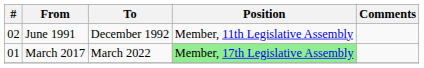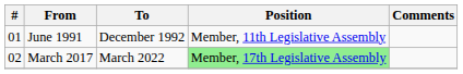 <table class="wikitable sortable">
 <tr>
 <th>#</th>
 <th>From</th>
 <th>To</th>
 <th>Position</th>
 <th>Comments</th>
 </tr>
 <tr>
-<td>02</td>
+<td>01</td>
 <td>June 1991</td>
 <td>December 1992</td>
 <td>Member, <a href='#'>11th Legislative Assembly</a></td>
 <td></td>
 </tr>
 <tr>
-<td>01</td>
+<td>02</td>
 <td>March 2017</td>
 <td>March 2022</td>
 <td style="background: lightgreen;">Member, <a href='#'>17th Legislative Assembly</a></td>
 <td></td>
 </tr>
 <tr>
 </tr>
 </table>
